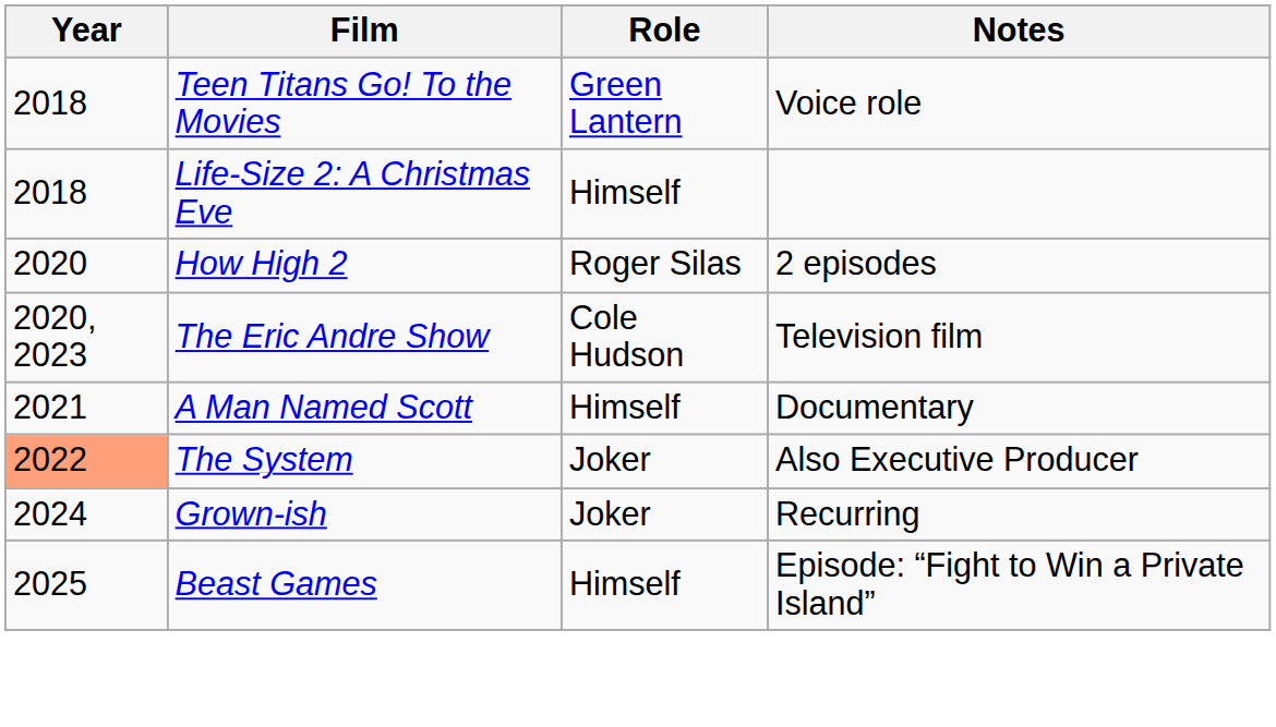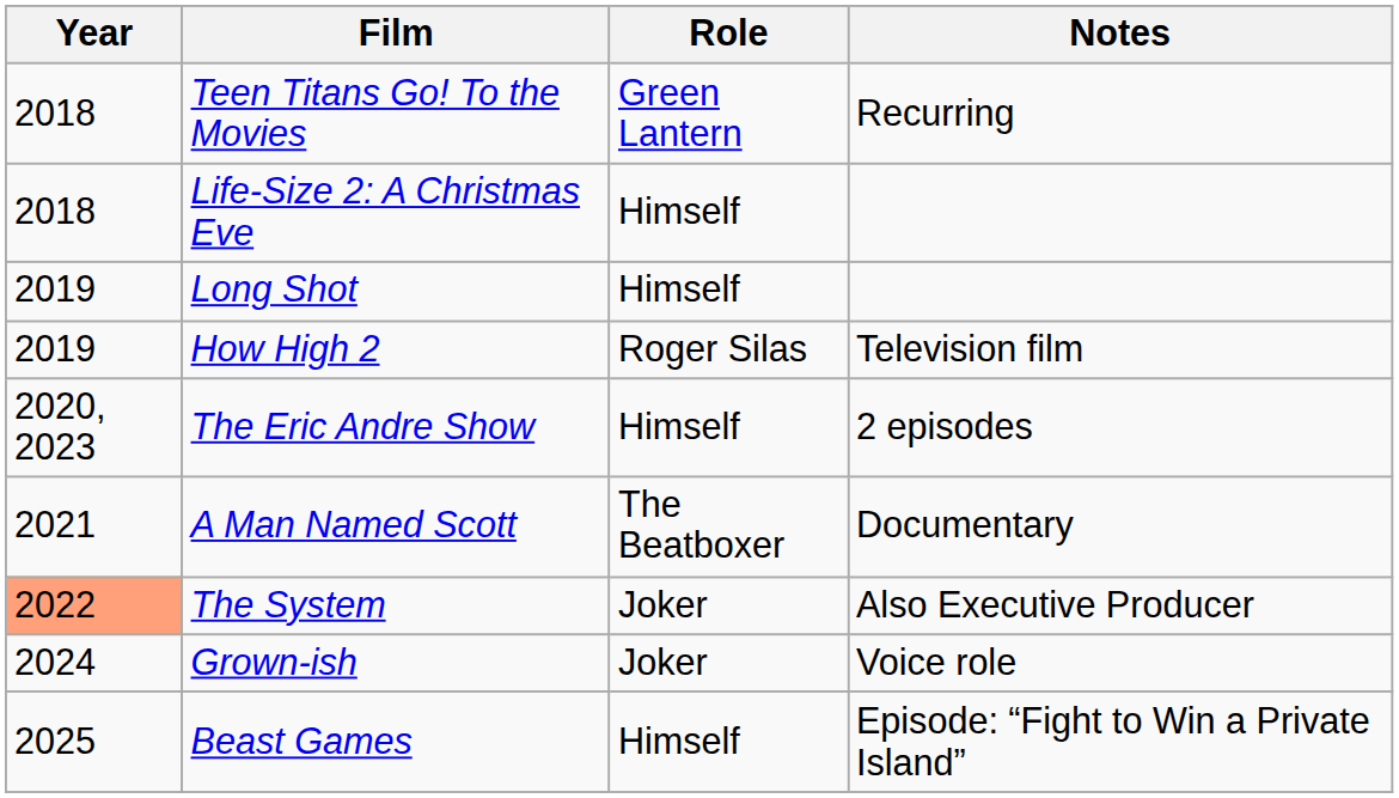 <table class="wikitable">
 <tr>
 <th>Year</th>
 <th>Film</th>
 <th>Role</th>
 <th>Notes</th>
 </tr>
 <tr>
 <td>2018</td>
 <td><em><a href='#'>Teen Titans Go! To the Movies</a></em></td>
 <td><a href='#'>Green Lantern</a></td>
-<td>Voice role</td>
+<td>Recurring</td>
 </tr>
 <tr>
 <td>2018</td>
 <td><em><a href='#'>Life-Size 2: A Christmas Eve</a></em></td>
 <td>Himself</td>
 <td></td>
 </tr>
 <tr>
-<td>2020</td>
+<td>2019</td>
+<td><em><a href='#'>Long Shot</a></em></td>
+<td>Himself</td>
+<td></td>
+</tr>
+<tr>
+<td>2019</td>
 <td><em><a href='#'>How High 2</a></em></td>
 <td>Roger Silas</td>
-<td>2 episodes</td>
+<td>Television film</td>
 </tr>
 <tr>
 <td>2020, 2023</td>
 <td><em><a href='#'>The Eric Andre Show</a></em></td>
-<td>Cole Hudson</td>
-<td>Television film</td>
+<td>Himself</td>
+<td>2 episodes</td>
 </tr>
 <tr>
 <td>2021</td>
 <td><em><a href='#'>A Man Named Scott</a></em></td>
-<td>Himself</td>
+<td>The Beatboxer</td>
 <td>Documentary</td>
 </tr>
 <tr>
 <td style="background: lightsalmon;">2022</td>
 <td><em><a href='#'>The System</a></em></td>
 <td>Joker</td>
 <td>Also Executive Producer</td>
 </tr>
 <tr>
 <td>2024</td>
 <td><em><a href='#'>Grown-ish</a></em></td>
 <td>Joker</td>
-<td>Recurring</td>
+<td>Voice role</td>
 </tr>
 <tr>
 <td>2025</td>
 <td><em><a href='#'>Beast Games</a></em></td>
 <td>Himself</td>
 <td>Episode: “Fight to Win a Private Island”</td>
 </tr>
 </table>
